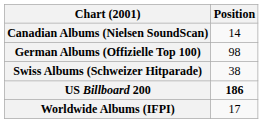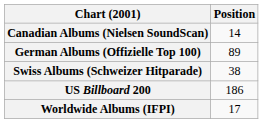 <table class="wikitable sortable plainrowheaders" style="text-align:center;">
 <tr>
 <th>Chart (2001)</th>
 <th>Position</th>
 </tr>
 <tr>
 <th scope="row">Canadian Albums (Nielsen SoundScan)</th>
 <td>14</td>
 </tr>
 <tr>
 <th scope="row">German Albums (Offizielle Top 100)</th>
-<td align="center">98</td>
+<td align="center">89</td>
 </tr>
 <tr>
 <th scope="row">Swiss Albums (Schweizer Hitparade)</th>
 <td align="center">38</td>
 </tr>
 <tr>
 <th scope="row">US <em>Billboard</em> 200</th>
-<td align="center"><strong>186</strong></td>
+<td align="center">186</td>
 </tr>
 <tr>
 <th scope="row">Worldwide Albums (IFPI)</th>
 <td style="text-align:center;">17</td>
 </tr>
 </table>
